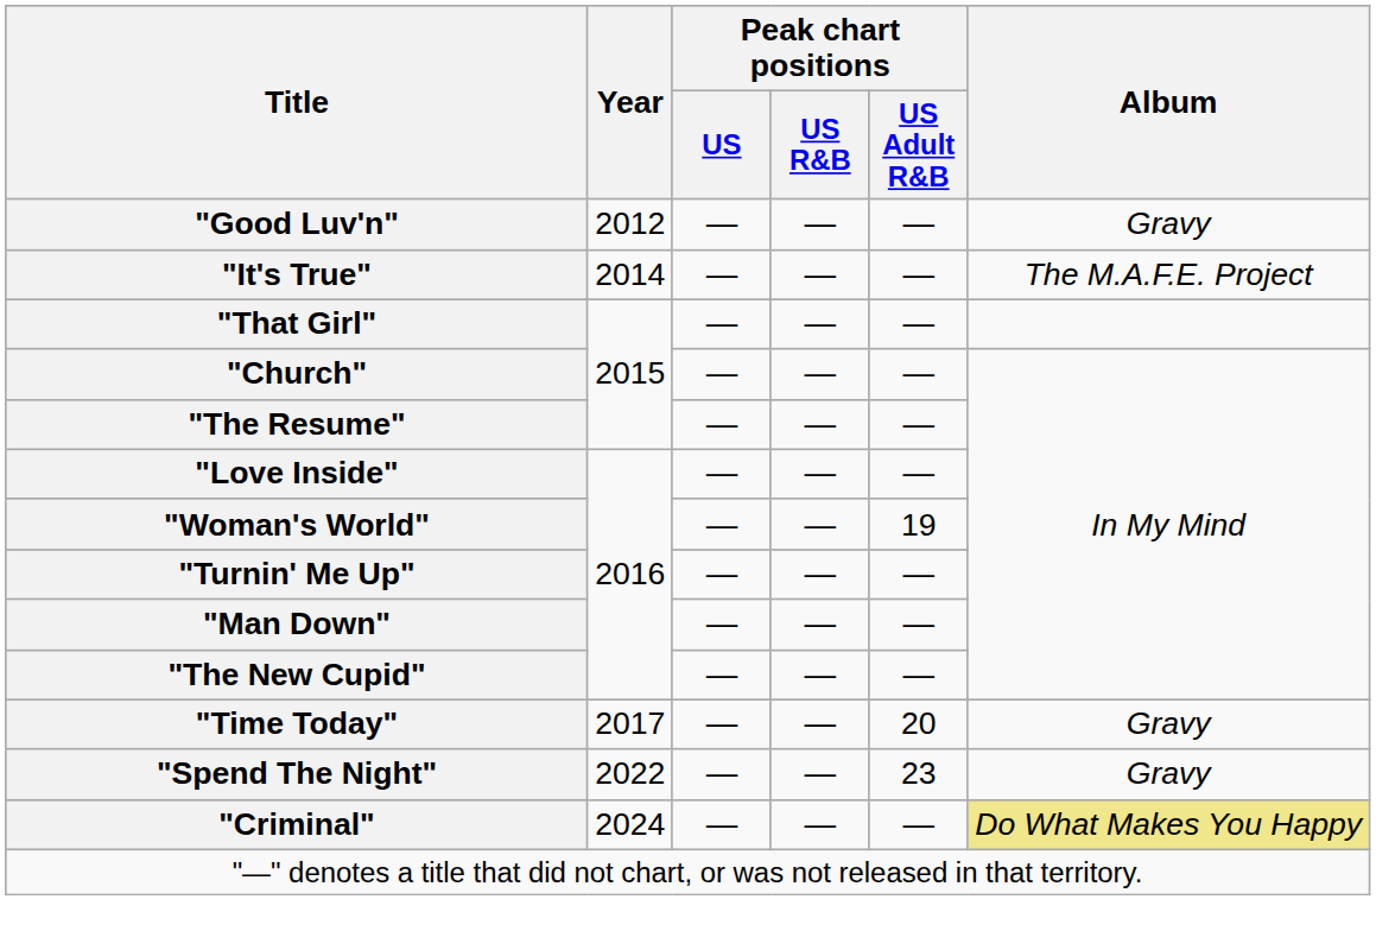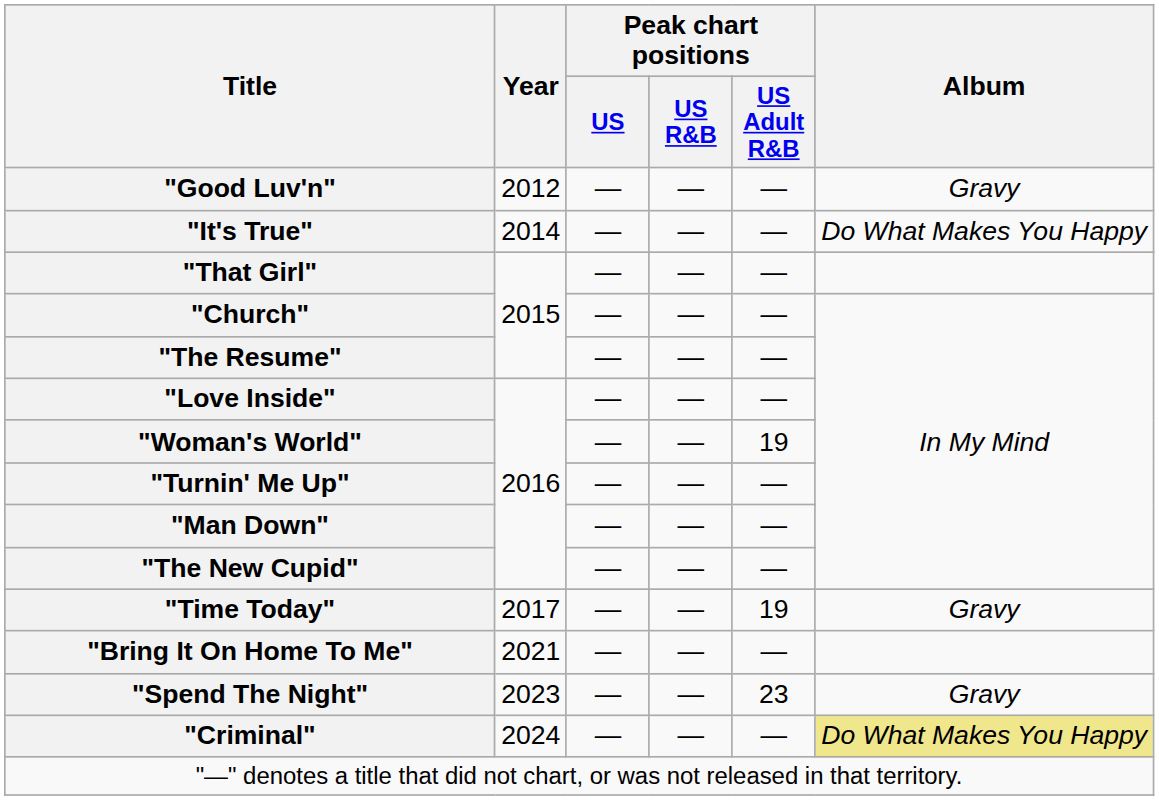 <table class="wikitable plainrowheaders" style="text-align:center;">
 <tr>
 <th scope="col" rowspan="2" style="width:18em;">Title</th>
 <th scope="col" rowspan="2">Year</th>
 <th scope="col" colspan="3">Peak chart positions</th>
 <th scope="col" rowspan="2">Album</th>
 </tr>
 <tr>
 <th scope="col" style="width:3em;font-size:90%;"><a href='#'>US</a></th>
 <th scope="col" style="width:3em;font-size:90%;"><a href='#'>US<br>R&B</a></th>
 <th scope="col" style="width:3em;font-size:90%;"><a href='#'>US<br>Adult R&B</a></th>
 </tr>
 <tr>
 <th scope="row">"Good Luv'n"</th>
 <td>2012</td>
 <td>—</td>
 <td>—</td>
 <td>—</td>
 <td rowspan="1"><em>Gravy</em></td>
 </tr>
 <tr>
 <th scope="row">"It's True"<br></th>
 <td>2014</td>
 <td>—</td>
 <td>—</td>
 <td>—</td>
-<td><em>The M.A.F.E. Project</em></td>
+<td><em>Do What Makes You Happy</em></td>
 </tr>
 <tr>
 <th scope="row">"That Girl"<br></th>
 <td rowspan="3">2015</td>
 <td>—</td>
 <td>—</td>
 <td>—</td>
 <td></td>
 </tr>
 <tr>
 <th scope="row">"Church"<br></th>
 <td>—</td>
 <td>—</td>
 <td>—</td>
 <td rowspan="7"><em>In My Mind</em></td>
 </tr>
 <tr>
 <th scope="row">"The Resume"<br></th>
 <td>—</td>
 <td>—</td>
 <td>—</td>
 </tr>
 <tr>
 <th scope="row">"Love Inside"<br></th>
 <td rowspan="5">2016</td>
 <td>—</td>
 <td>—</td>
 <td>—</td>
 </tr>
 <tr>
 <th scope="row">"Woman's World"</th>
 <td>—</td>
 <td>—</td>
 <td>19</td>
 </tr>
 <tr>
 <th scope="row">"Turnin' Me Up"</th>
 <td>—</td>
 <td>—</td>
 <td>—</td>
 </tr>
 <tr>
 <th scope="row">"Man Down"<br></th>
 <td>—</td>
 <td>—</td>
 <td>—</td>
 </tr>
 <tr>
 <th scope="row">"The New Cupid"<br></th>
 <td>—</td>
 <td>—</td>
 <td>—</td>
 </tr>
 <tr>
 <th scope="row">"Time Today"</th>
 <td>2017</td>
 <td>—</td>
 <td>—</td>
-<td>20</td>
+<td>19</td>
 <td rowspan="1"><em>Gravy</em></td>
 </tr>
 <tr>
+<th scope="row">"Bring It On Home To Me" <br></th>
+<td>2021</td>
+<td>—</td>
+<td>—</td>
+<td>—</td>
+<td></td>
+</tr>
+<tr>
 <th scope="row">"Spend The Night" <br></th>
-<td rowspan="1">2022</td>
+<td rowspan="1">2023</td>
 <td>—</td>
 <td>—</td>
 <td>23</td>
 <td rowspan="1"><em>Gravy</em></td>
 </tr>
 <tr>
 <th scope="row">"Criminal"<br></th>
 <td rowspan="1">2024</td>
 <td>—</td>
 <td>—</td>
 <td>—</td>
 <td style="background: khaki;"><em>Do What Makes You Happy</em></td>
 </tr>
 <tr>
 <td colspan="6" style="font-size:90%">"—" denotes a title that did not chart, or was not released in that territory.</td>
 </tr>
 </table>
